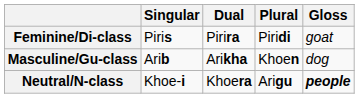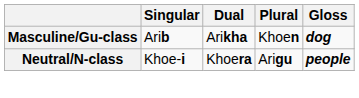 <table class="wikitable">
 <tr>
 <th></th>
 <th>Singular</th>
 <th>Dual</th>
 <th>Plural</th>
 <th>Gloss</th>
 </tr>
 <tr>
-<th>Feminine/Di-class</th>
-<td>Piri<strong>s</strong></td>
-<td>Piri<strong>ra</strong></td>
-<td>Piri<strong>di</strong></td>
-<td><em>goat</em></td>
-</tr>
-<tr>
 <th>Masculine/Gu-class</th>
 <td>Ari<strong>b</strong></td>
 <td>Ari<strong>kha</strong></td>
 <td>Khoe<strong>n</strong></td>
-<td><em>dog</em></td>
+<td><strong><em>dog</em></strong></td>
 </tr>
 <tr>
 <th>Neutral/N-class</th>
 <td>Khoe-<strong>i</strong></td>
 <td>Khoe<strong>ra</strong></td>
 <td>Ari<strong>gu</strong></td>
 <td><strong><em>people</em></strong></td>
 </tr>
 </table>
